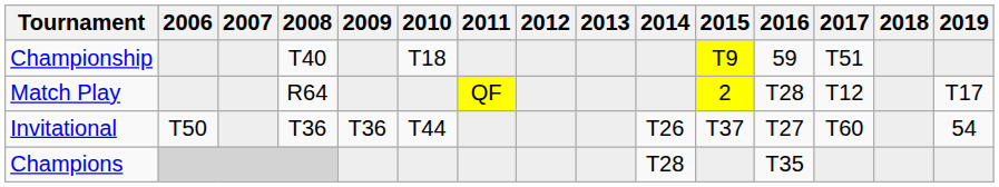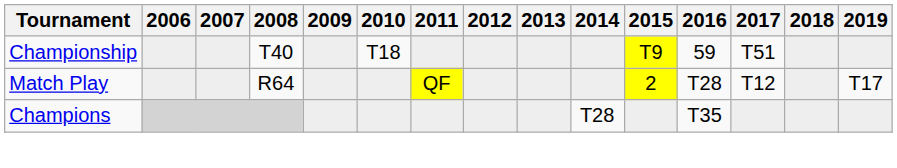 <table class="wikitable" style="text-align:center;">
 <tr>
 <th>Tournament</th>
 <th>2006</th>
 <th>2007</th>
 <th>2008</th>
 <th>2009</th>
 <th>2010</th>
 <th>2011</th>
 <th>2012</th>
 <th>2013</th>
 <th>2014</th>
 <th>2015</th>
 <th>2016</th>
 <th>2017</th>
 <th>2018</th>
 <th>2019</th>
 </tr>
 <tr>
 <td align="left"><a href='#'>Championship</a></td>
 <td style="background:#eeeeee;"></td>
 <td style="background:#eeeeee;"></td>
 <td>T40</td>
 <td style="background:#eeeeee;"></td>
 <td>T18</td>
 <td style="background:#eeeeee;"></td>
 <td style="background:#eeeeee;"></td>
 <td style="background:#eeeeee;"></td>
 <td style="background:#eeeeee;"></td>
 <td style="background:yellow;">T9</td>
 <td>59</td>
 <td>T51</td>
 <td style="background:#eeeeee;"></td>
 <td style="background:#eeeeee;"></td>
 </tr>
 <tr>
 <td align="left"><a href='#'>Match Play</a></td>
 <td style="background:#eeeeee;"></td>
 <td style="background:#eeeeee;"></td>
 <td>R64</td>
 <td style="background:#eeeeee;"></td>
 <td style="background:#eeeeee;"></td>
 <td style="background:yellow;">QF</td>
 <td style="background:#eeeeee;"></td>
 <td style="background:#eeeeee;"></td>
 <td style="background:#eeeeee;"></td>
 <td style="background:yellow;">2</td>
 <td>T28</td>
 <td>T12</td>
 <td style="background:#eeeeee;"></td>
 <td>T17</td>
 </tr>
 <tr>
-<td align="left"><a href='#'>Invitational</a></td>
-<td>T50</td>
-<td style="background:#eeeeee;"></td>
-<td>T36</td>
-<td>T36</td>
-<td>T44</td>
-<td style="background:#eeeeee;"></td>
-<td style="background:#eeeeee;"></td>
-<td style="background:#eeeeee;"></td>
-<td>T26</td>
-<td>T37</td>
-<td>T27</td>
-<td>T60</td>
-<td style="background:#eeeeee;"></td>
-<td>54</td>
-</tr>
-<tr>
 <td align="left"><a href='#'>Champions</a></td>
 <td colspan=3 style="background:#D3D3D3;"></td>
 <td style="background:#eeeeee;"></td>
 <td style="background:#eeeeee;"></td>
 <td style="background:#eeeeee;"></td>
 <td style="background:#eeeeee;"></td>
 <td style="background:#eeeeee;"></td>
 <td>T28</td>
 <td style="background:#eeeeee;"></td>
 <td>T35</td>
 <td style="background:#eeeeee;"></td>
 <td style="background:#eeeeee;"></td>
 <td style="background:#eeeeee;"></td>
 </tr>
 </table>
